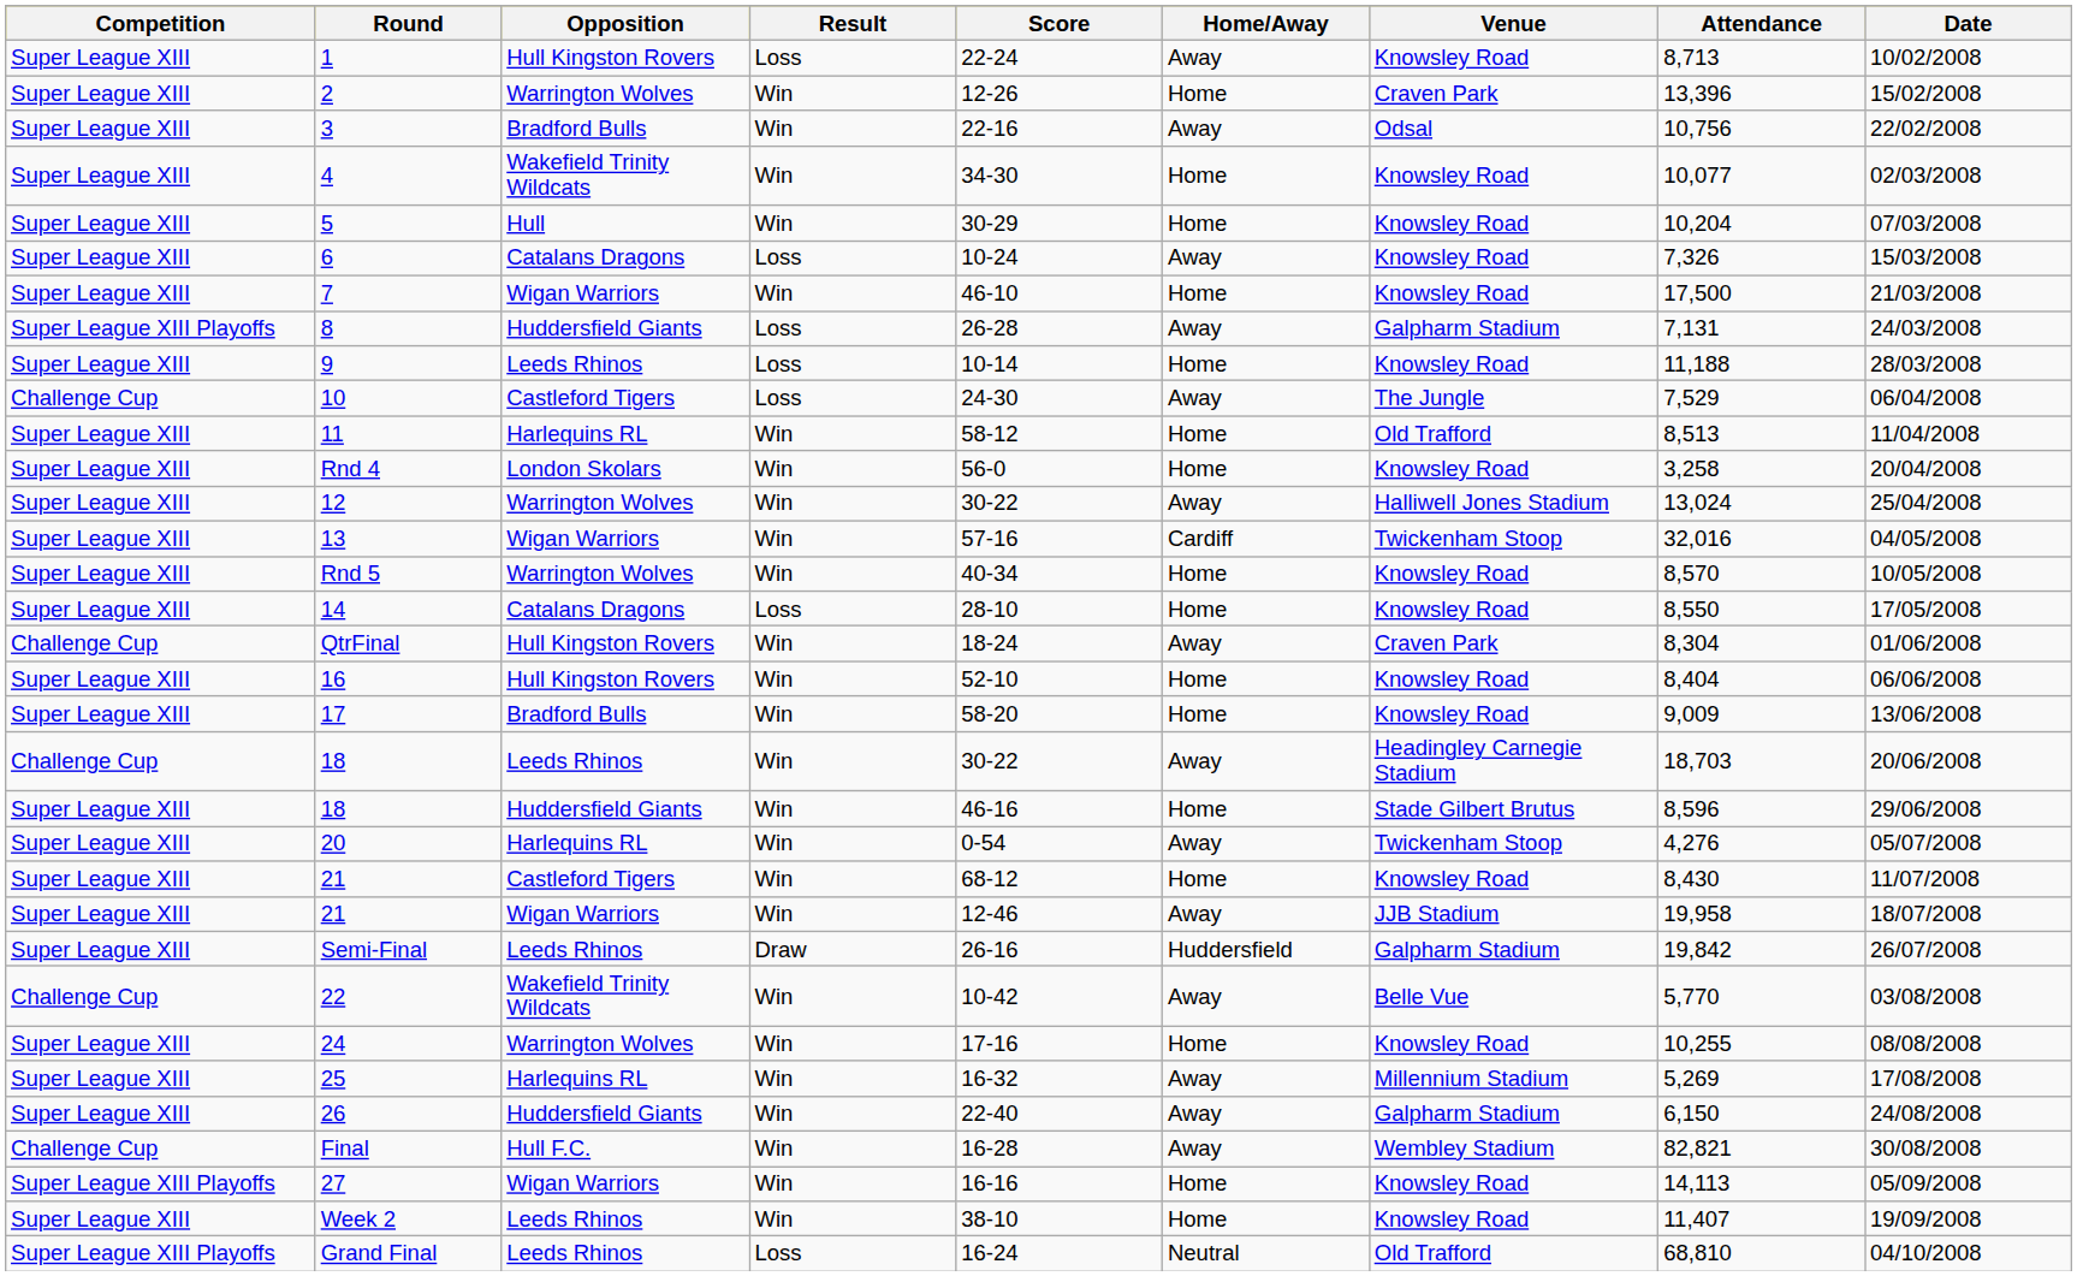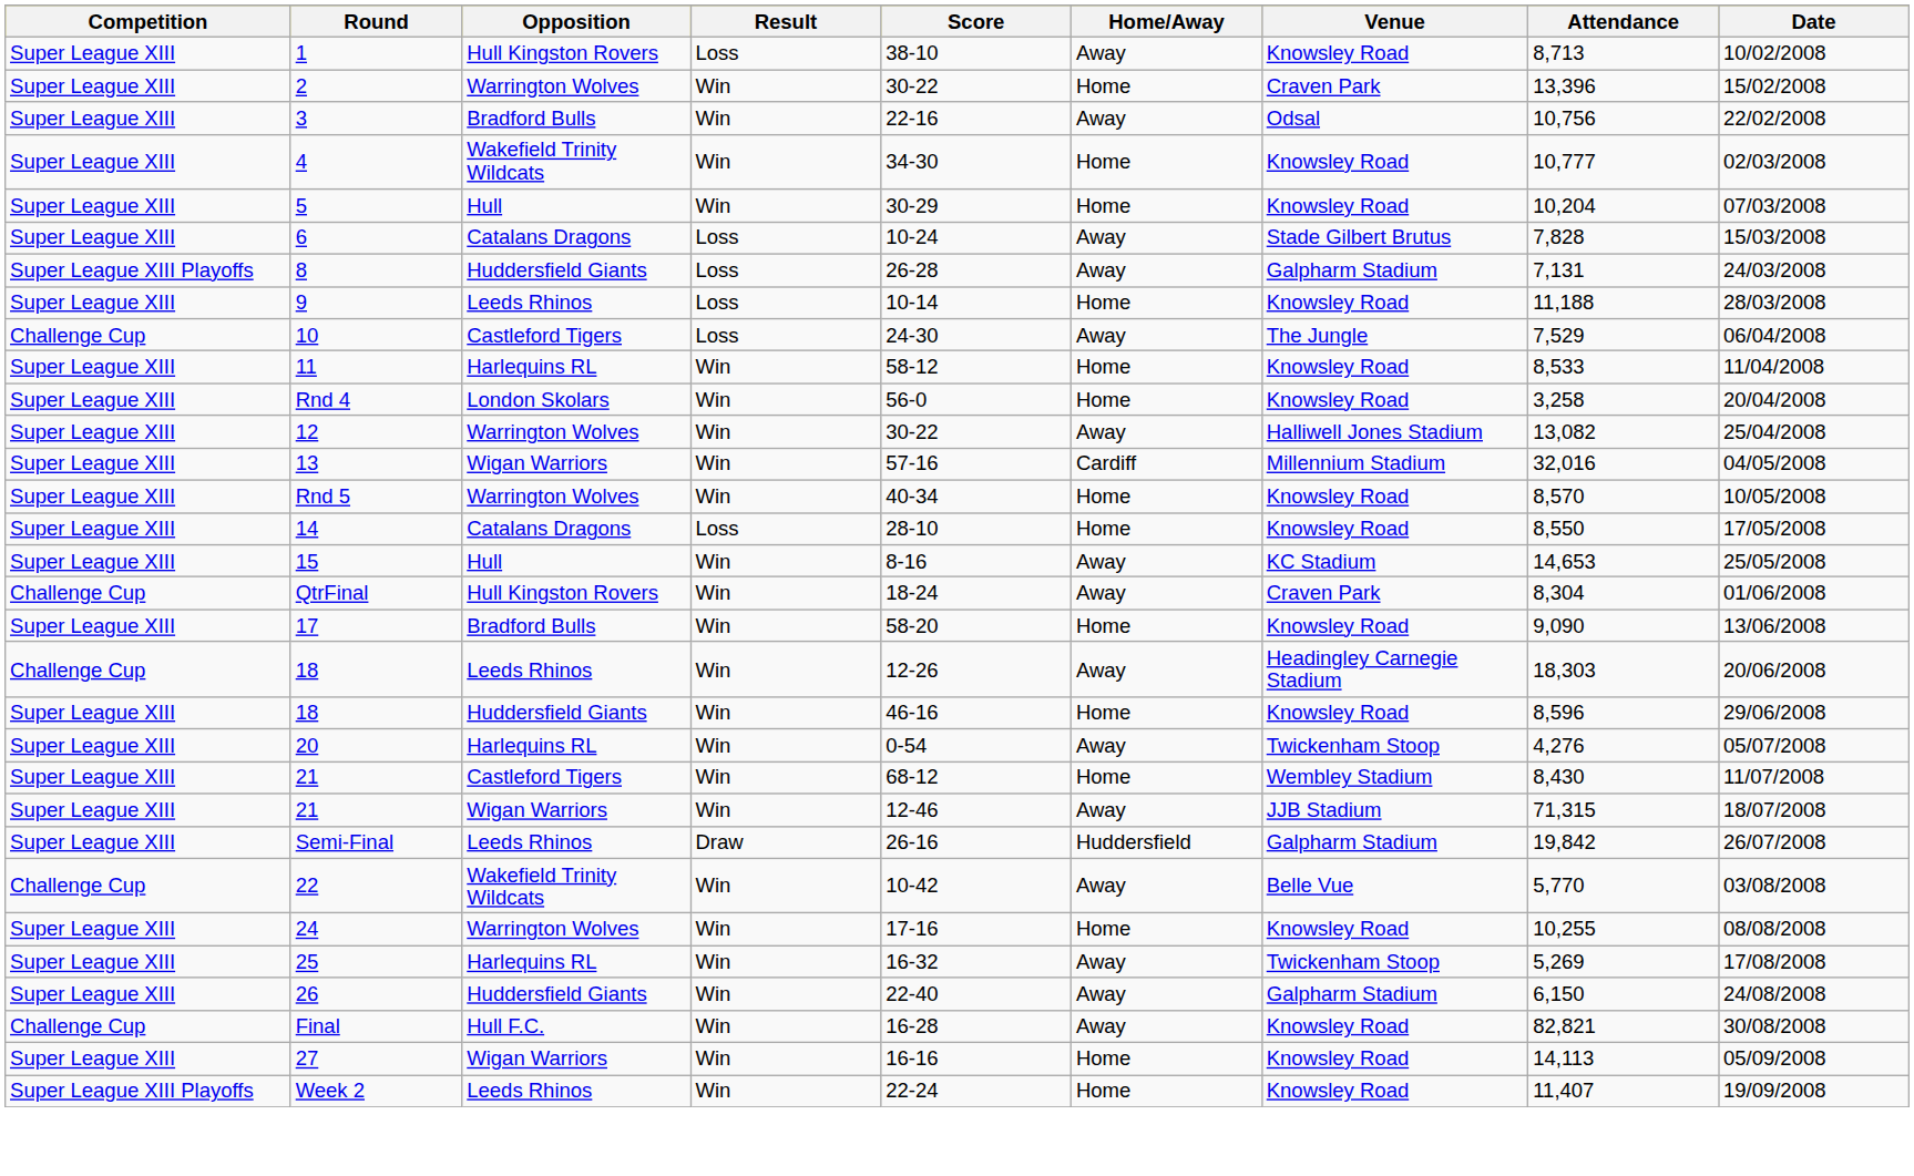 <table class="wikitable sortable" width="100%" style="font-size:85%">
 <tr bgcolor="#fff000">
 </tr>
 <tr bgcolor="#fff000">
 <th width=15%>Competition</th>
 <th width=9%>Round</th>
 <th !width=35%>Opposition</th>
 <th width=10%>Result</th>
 <th width=10%>Score</th>
 <th width=10%>Home/Away</th>
 <th width=14%>Venue</th>
 <th width=10%>Attendance</th>
 <th width=10%>Date</th>
 </tr>
 <tr>
 <td><a href='#'>Super League XIII</a></td>
 <td><a href='#'>1</a></td>
 <td><a href='#'>Hull Kingston Rovers</a></td>
 <td>Loss</td>
-<td>22-24</td>
+<td>38-10</td>
 <td>Away</td>
 <td><a href='#'>Knowsley Road</a></td>
 <td>8,713</td>
 <td>10/02/2008</td>
 </tr>
 <tr>
 <td><a href='#'>Super League XIII</a></td>
 <td><a href='#'>2</a></td>
 <td><a href='#'>Warrington Wolves</a></td>
 <td>Win</td>
-<td>12-26</td>
+<td>30-22</td>
 <td>Home</td>
 <td><a href='#'>Craven Park</a></td>
 <td>13,396</td>
 <td>15/02/2008</td>
 </tr>
 <tr>
 <td><a href='#'>Super League XIII</a></td>
 <td><a href='#'>3</a></td>
 <td><a href='#'>Bradford Bulls</a></td>
 <td>Win</td>
 <td>22-16</td>
 <td>Away</td>
 <td><a href='#'>Odsal</a></td>
 <td>10,756</td>
 <td>22/02/2008</td>
 </tr>
 <tr>
 <td><a href='#'>Super League XIII</a></td>
 <td><a href='#'>4</a></td>
 <td><a href='#'>Wakefield Trinity Wildcats</a></td>
 <td>Win</td>
 <td>34-30</td>
 <td>Home</td>
 <td><a href='#'>Knowsley Road</a></td>
-<td>10,077</td>
+<td>10,777</td>
 <td>02/03/2008</td>
 </tr>
 <tr>
 <td><a href='#'>Super League XIII</a></td>
 <td><a href='#'>5</a></td>
 <td><a href='#'>Hull</a></td>
 <td>Win</td>
 <td>30-29</td>
 <td>Home</td>
 <td><a href='#'>Knowsley Road</a></td>
 <td>10,204</td>
 <td>07/03/2008</td>
 </tr>
 <tr>
 <td><a href='#'>Super League XIII</a></td>
 <td><a href='#'>6</a></td>
 <td><a href='#'>Catalans Dragons</a></td>
 <td>Loss</td>
 <td>10-24</td>
 <td>Away</td>
-<td><a href='#'>Knowsley Road</a></td>
-<td>7,326</td>
+<td><a href='#'>Stade Gilbert Brutus</a></td>
+<td>7,828</td>
 <td>15/03/2008</td>
-</tr>
-<tr>
-<td><a href='#'>Super League XIII</a></td>
-<td><a href='#'>7</a></td>
-<td><a href='#'>Wigan Warriors</a></td>
-<td>Win</td>
-<td>46-10</td>
-<td>Home</td>
-<td><a href='#'>Knowsley Road</a></td>
-<td>17,500</td>
-<td>21/03/2008</td>
 </tr>
 <tr>
 <td><a href='#'> Super League XIII Playoffs</a></td>
 <td><a href='#'>8</a></td>
 <td><a href='#'>Huddersfield Giants</a></td>
 <td>Loss</td>
 <td>26-28</td>
 <td>Away</td>
 <td><a href='#'>Galpharm Stadium</a></td>
 <td>7,131</td>
 <td>24/03/2008</td>
 </tr>
 <tr>
 <td><a href='#'>Super League XIII</a></td>
 <td><a href='#'>9</a></td>
 <td><a href='#'>Leeds Rhinos</a></td>
 <td>Loss</td>
 <td>10-14</td>
 <td>Home</td>
 <td><a href='#'>Knowsley Road</a></td>
 <td>11,188</td>
 <td>28/03/2008</td>
 </tr>
 <tr>
 <td><a href='#'>Challenge Cup</a></td>
 <td><a href='#'>10</a></td>
 <td><a href='#'>Castleford Tigers</a></td>
 <td>Loss</td>
 <td>24-30</td>
 <td>Away</td>
 <td><a href='#'>The Jungle</a></td>
 <td>7,529</td>
 <td>06/04/2008</td>
 </tr>
 <tr>
 <td><a href='#'>Super League XIII</a></td>
 <td><a href='#'>11</a></td>
 <td><a href='#'>Harlequins RL</a></td>
 <td>Win</td>
 <td>58-12</td>
 <td>Home</td>
-<td><a href='#'>Old Trafford</a></td>
-<td>8,513</td>
+<td><a href='#'>Knowsley Road</a></td>
+<td>8,533</td>
 <td>11/04/2008</td>
 </tr>
 <tr>
 <td><a href='#'>Super League XIII</a></td>
 <td><a href='#'>Rnd 4</a></td>
 <td><a href='#'>London Skolars</a></td>
 <td>Win</td>
 <td>56-0</td>
 <td>Home</td>
 <td><a href='#'>Knowsley Road</a></td>
 <td>3,258</td>
 <td>20/04/2008</td>
 </tr>
 <tr>
 <td><a href='#'>Super League XIII</a></td>
 <td><a href='#'>12</a></td>
 <td><a href='#'>Warrington Wolves</a></td>
 <td>Win</td>
 <td>30-22</td>
 <td>Away</td>
 <td><a href='#'>Halliwell Jones Stadium</a></td>
-<td>13,024</td>
+<td>13,082</td>
 <td>25/04/2008</td>
 </tr>
 <tr>
 <td><a href='#'>Super League XIII</a></td>
 <td><a href='#'>13</a></td>
 <td><a href='#'>Wigan Warriors</a></td>
 <td>Win</td>
 <td>57-16</td>
 <td>Cardiff</td>
-<td><a href='#'>Twickenham Stoop</a></td>
+<td><a href='#'>Millennium Stadium</a></td>
 <td>32,016</td>
 <td>04/05/2008</td>
 </tr>
 <tr>
 <td><a href='#'>Super League XIII</a></td>
 <td><a href='#'>Rnd 5</a></td>
 <td><a href='#'>Warrington Wolves</a></td>
 <td>Win</td>
 <td>40-34</td>
 <td>Home</td>
 <td><a href='#'>Knowsley Road</a></td>
 <td>8,570</td>
 <td>10/05/2008</td>
 </tr>
 <tr>
 <td><a href='#'>Super League XIII</a></td>
 <td><a href='#'>14</a></td>
 <td><a href='#'>Catalans Dragons</a></td>
 <td>Loss</td>
 <td>28-10</td>
 <td>Home</td>
 <td><a href='#'>Knowsley Road</a></td>
 <td>8,550</td>
 <td>17/05/2008</td>
 </tr>
 <tr>
+<td><a href='#'>Super League XIII</a></td>
+<td><a href='#'>15</a></td>
+<td><a href='#'>Hull</a></td>
+<td>Win</td>
+<td>8-16</td>
+<td>Away</td>
+<td><a href='#'>KC Stadium</a></td>
+<td>14,653</td>
+<td>25/05/2008</td>
+</tr>
+<tr>
 <td><a href='#'>Challenge Cup</a></td>
 <td><a href='#'>QtrFinal</a></td>
 <td><a href='#'>Hull Kingston Rovers</a></td>
 <td>Win</td>
 <td>18-24</td>
 <td>Away</td>
 <td><a href='#'>Craven Park</a></td>
 <td>8,304</td>
 <td>01/06/2008</td>
 </tr>
 <tr>
 <td><a href='#'>Super League XIII</a></td>
-<td><a href='#'>16</a></td>
-<td><a href='#'>Hull Kingston Rovers</a></td>
-<td>Win</td>
-<td>52-10</td>
-<td>Home</td>
-<td><a href='#'>Knowsley Road</a></td>
-<td>8,404</td>
-<td>06/06/2008</td>
-</tr>
-<tr>
-<td><a href='#'>Super League XIII</a></td>
 <td><a href='#'>17</a></td>
 <td><a href='#'>Bradford Bulls</a></td>
 <td>Win</td>
 <td>58-20</td>
 <td>Home</td>
 <td><a href='#'>Knowsley Road</a></td>
-<td>9,009</td>
+<td>9,090</td>
 <td>13/06/2008</td>
 </tr>
 <tr>
 <td><a href='#'>Challenge Cup</a></td>
 <td><a href='#'>18</a></td>
 <td><a href='#'>Leeds Rhinos</a></td>
 <td>Win</td>
-<td>30-22</td>
+<td>12-26</td>
 <td>Away</td>
 <td><a href='#'>Headingley Carnegie Stadium</a></td>
-<td>18,703</td>
+<td>18,303</td>
 <td>20/06/2008</td>
 </tr>
 <tr>
 <td><a href='#'>Super League XIII</a></td>
 <td><a href='#'>18</a></td>
 <td><a href='#'>Huddersfield Giants</a></td>
 <td>Win</td>
 <td>46-16</td>
 <td>Home</td>
-<td><a href='#'>Stade Gilbert Brutus</a></td>
+<td><a href='#'>Knowsley Road</a></td>
 <td>8,596</td>
 <td>29/06/2008</td>
 </tr>
 <tr>
 <td><a href='#'>Super League XIII</a></td>
 <td><a href='#'>20</a></td>
 <td><a href='#'>Harlequins RL</a></td>
 <td>Win</td>
 <td>0-54</td>
 <td>Away</td>
 <td><a href='#'>Twickenham Stoop</a></td>
 <td>4,276</td>
 <td>05/07/2008</td>
 </tr>
 <tr>
 <td><a href='#'>Super League XIII</a></td>
 <td><a href='#'>21</a></td>
 <td><a href='#'>Castleford Tigers</a></td>
 <td>Win</td>
 <td>68-12</td>
 <td>Home</td>
-<td><a href='#'>Knowsley Road</a></td>
+<td><a href='#'>Wembley Stadium</a></td>
 <td>8,430</td>
 <td>11/07/2008</td>
 </tr>
 <tr>
 <td><a href='#'>Super League XIII</a></td>
 <td><a href='#'>21</a></td>
 <td><a href='#'>Wigan Warriors</a></td>
 <td>Win</td>
 <td>12-46</td>
 <td>Away</td>
 <td><a href='#'>JJB Stadium</a></td>
-<td>19,958</td>
+<td>71,315</td>
 <td>18/07/2008</td>
 </tr>
 <tr>
 <td><a href='#'>Super League XIII</a></td>
 <td><a href='#'>Semi-Final</a></td>
 <td><a href='#'>Leeds Rhinos</a></td>
 <td>Draw</td>
 <td>26-16</td>
 <td>Huddersfield</td>
 <td><a href='#'>Galpharm Stadium</a></td>
 <td>19,842</td>
 <td>26/07/2008</td>
 </tr>
 <tr>
 <td><a href='#'>Challenge Cup</a></td>
 <td><a href='#'>22</a></td>
 <td><a href='#'>Wakefield Trinity Wildcats</a></td>
 <td>Win</td>
 <td>10-42</td>
 <td>Away</td>
 <td><a href='#'>Belle Vue</a></td>
 <td>5,770</td>
 <td>03/08/2008</td>
 </tr>
 <tr>
 <td><a href='#'>Super League XIII</a></td>
 <td><a href='#'>24</a></td>
 <td><a href='#'>Warrington Wolves</a></td>
 <td>Win</td>
 <td>17-16</td>
 <td>Home</td>
 <td><a href='#'>Knowsley Road</a></td>
 <td>10,255</td>
 <td>08/08/2008</td>
 </tr>
 <tr>
 <td><a href='#'>Super League XIII</a></td>
 <td><a href='#'>25</a></td>
 <td><a href='#'>Harlequins RL</a></td>
 <td>Win</td>
 <td>16-32</td>
 <td>Away</td>
-<td><a href='#'>Millennium Stadium</a></td>
+<td><a href='#'>Twickenham Stoop</a></td>
 <td>5,269</td>
 <td>17/08/2008</td>
 </tr>
 <tr>
 <td><a href='#'>Super League XIII</a></td>
 <td><a href='#'>26</a></td>
 <td><a href='#'>Huddersfield Giants</a></td>
 <td>Win</td>
 <td>22-40</td>
 <td>Away</td>
 <td><a href='#'>Galpharm Stadium</a></td>
 <td>6,150</td>
 <td>24/08/2008</td>
 </tr>
 <tr>
 <td><a href='#'>Challenge Cup</a></td>
 <td><a href='#'>Final</a></td>
 <td><a href='#'>Hull F.C.</a></td>
 <td>Win</td>
 <td>16-28</td>
 <td>Away</td>
-<td><a href='#'>Wembley Stadium</a></td>
+<td><a href='#'>Knowsley Road</a></td>
 <td>82,821</td>
 <td>30/08/2008</td>
 </tr>
 <tr>
-<td><a href='#'> Super League XIII Playoffs</a></td>
+<td><a href='#'>Super League XIII</a></td>
 <td><a href='#'>27</a></td>
 <td><a href='#'>Wigan Warriors</a></td>
 <td>Win</td>
 <td>16-16</td>
 <td>Home</td>
 <td><a href='#'>Knowsley Road</a></td>
 <td>14,113</td>
 <td>05/09/2008</td>
 </tr>
 <tr>
-<td><a href='#'>Super League XIII</a></td>
+<td><a href='#'> Super League XIII Playoffs</a></td>
 <td><a href='#'>Week 2</a></td>
 <td><a href='#'>Leeds Rhinos</a></td>
 <td>Win</td>
-<td>38-10</td>
+<td>22-24</td>
 <td>Home</td>
 <td><a href='#'>Knowsley Road</a></td>
 <td>11,407</td>
 <td>19/09/2008</td>
 </tr>
-<tr>
-<td><a href='#'> Super League XIII Playoffs</a></td>
-<td><a href='#'>Grand Final</a></td>
-<td><a href='#'>Leeds Rhinos</a></td>
-<td>Loss</td>
-<td>16-24</td>
-<td>Neutral</td>
-<td><a href='#'>Old Trafford</a></td>
-<td>68,810</td>
-<td>04/10/2008</td>
-</tr>
 </table>
